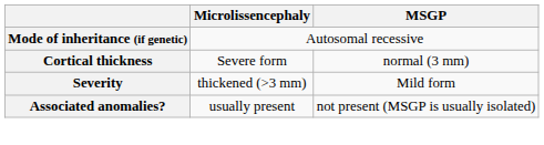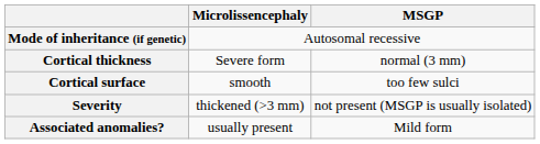 <table class="wikitable" style="text-align: center;">
 <tr>
 <th></th>
 <th>Microlissencephaly</th>
 <th>MSGP</th>
 </tr>
 <tr>
 <th>Mode of inheritance <small>(if genetic)</small></th>
 <td colspan=2>Autosomal recessive</td>
 </tr>
 <tr>
 <th>Cortical thickness</th>
 <td>Severe form</td>
 <td>normal (3 mm)</td>
 </tr>
 <tr>
+<th>Cortical surface</th>
+<td>smooth</td>
+<td>too few sulci</td>
+</tr>
+<tr>
 <th>Severity</th>
 <td>thickened (>3 mm)</td>
-<td>Mild form</td>
+<td>not present (MSGP is usually isolated)</td>
 </tr>
 <tr>
 <th>Associated anomalies?</th>
 <td>usually present</td>
-<td>not present (MSGP is usually isolated)</td>
+<td>Mild form</td>
 </tr>
 </table>
